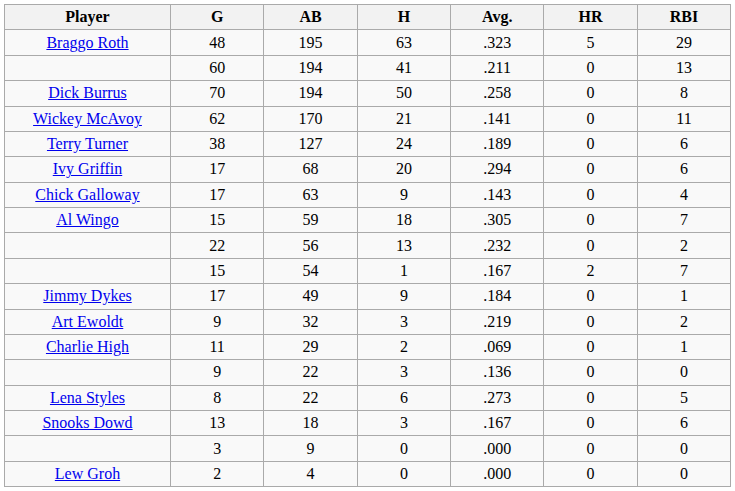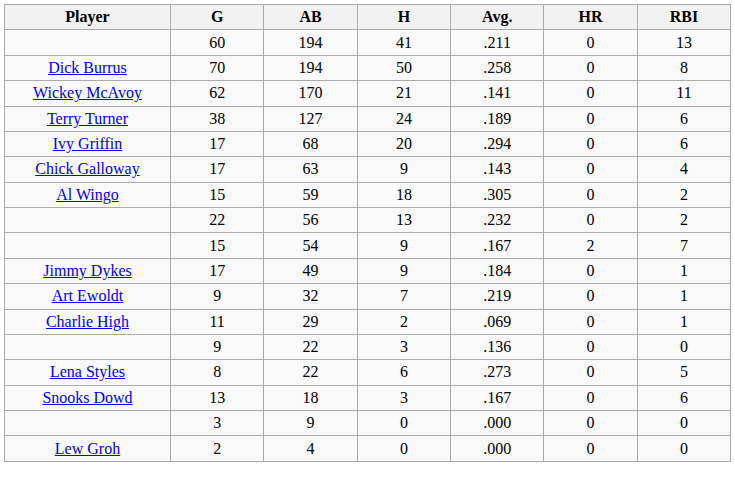 <table class="wikitable sortable">
 <tr>
 <th bgcolor="#DDDDFF" width="16%">Player</th>
 <th bgcolor="#DDDDFF" width="9%">G</th>
 <th bgcolor="#DDDDFF" width="9%">AB</th>
 <th bgcolor="#DDDDFF" width="9%">H</th>
 <th bgcolor="#DDDDFF" width="9%">Avg.</th>
 <th bgcolor="#DDDDFF" width="9%">HR</th>
 <th bgcolor="#DDDDFF" width="9%">RBI</th>
-</tr>
-<tr align="center">
-<td><a href='#'>Braggo Roth</a></td>
-<td>48</td>
-<td>195</td>
-<td>63</td>
-<td>.323</td>
-<td>5</td>
-<td>29</td>
 </tr>
 <tr align=center>
 <td></td>
 <td>60</td>
 <td>194</td>
 <td>41</td>
 <td>.211</td>
 <td>0</td>
 <td>13</td>
 </tr>
 <tr align="center">
 <td><a href='#'>Dick Burrus</a></td>
 <td>70</td>
 <td>194</td>
 <td>50</td>
 <td>.258</td>
 <td>0</td>
 <td>8</td>
 </tr>
 <tr align=center>
 <td><a href='#'>Wickey McAvoy</a></td>
 <td>62</td>
 <td>170</td>
 <td>21</td>
 <td>.141</td>
 <td>0</td>
 <td>11</td>
 </tr>
 <tr align=center>
 <td><a href='#'>Terry Turner</a></td>
 <td>38</td>
 <td>127</td>
 <td>24</td>
 <td>.189</td>
 <td>0</td>
 <td>6</td>
 </tr>
 <tr align=center>
 <td><a href='#'>Ivy Griffin</a></td>
 <td>17</td>
 <td>68</td>
 <td>20</td>
 <td>.294</td>
 <td>0</td>
 <td>6</td>
 </tr>
 <tr align=center>
 <td><a href='#'>Chick Galloway</a></td>
 <td>17</td>
 <td>63</td>
 <td>9</td>
 <td>.143</td>
 <td>0</td>
 <td>4</td>
 </tr>
 <tr align=center>
 <td><a href='#'>Al Wingo</a></td>
 <td>15</td>
 <td>59</td>
 <td>18</td>
 <td>.305</td>
 <td>0</td>
-<td>7</td>
+<td>2</td>
 </tr>
 <tr align=center>
 <td></td>
 <td>22</td>
 <td>56</td>
 <td>13</td>
 <td>.232</td>
 <td>0</td>
 <td>2</td>
 </tr>
 <tr align="center">
 <td></td>
 <td>15</td>
 <td>54</td>
-<td>1</td>
+<td>9</td>
 <td>.167</td>
 <td>2</td>
 <td>7</td>
 </tr>
 <tr align="center">
 <td><a href='#'>Jimmy Dykes</a></td>
 <td>17</td>
 <td>49</td>
 <td>9</td>
 <td>.184</td>
 <td>0</td>
 <td>1</td>
 </tr>
 <tr align=center>
 <td><a href='#'>Art Ewoldt</a></td>
 <td>9</td>
 <td>32</td>
-<td>3</td>
+<td>7</td>
 <td>.219</td>
 <td>0</td>
-<td>2</td>
+<td>1</td>
 </tr>
 <tr align=center>
 <td><a href='#'>Charlie High</a></td>
 <td>11</td>
 <td>29</td>
 <td>2</td>
 <td>.069</td>
 <td>0</td>
 <td>1</td>
 </tr>
 <tr align=center>
 <td></td>
 <td>9</td>
 <td>22</td>
 <td>3</td>
 <td>.136</td>
 <td>0</td>
 <td>0</td>
 </tr>
 <tr align="center">
 <td><a href='#'>Lena Styles</a></td>
 <td>8</td>
 <td>22</td>
 <td>6</td>
 <td>.273</td>
 <td>0</td>
 <td>5</td>
 </tr>
 <tr align=center>
 <td><a href='#'>Snooks Dowd</a></td>
 <td>13</td>
 <td>18</td>
 <td>3</td>
 <td>.167</td>
 <td>0</td>
 <td>6</td>
 </tr>
 <tr align=center>
 <td></td>
 <td>3</td>
 <td>9</td>
 <td>0</td>
 <td>.000</td>
 <td>0</td>
 <td>0</td>
 </tr>
 <tr align="center">
 <td><a href='#'>Lew Groh</a></td>
 <td>2</td>
 <td>4</td>
 <td>0</td>
 <td>.000</td>
 <td>0</td>
 <td>0</td>
 </tr>
 </table>
